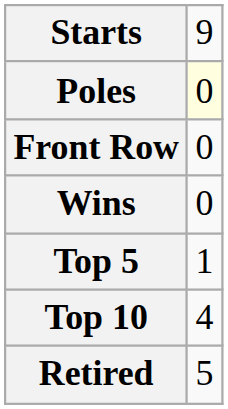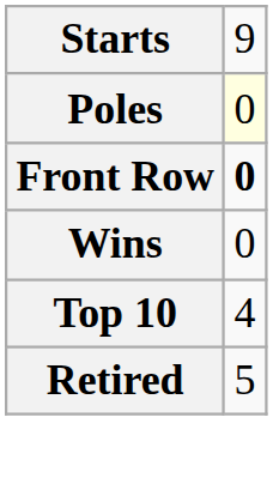 <table class="wikitable" style="text-align:center">
 <tr>
 <th>Starts</th>
 <td>9</td>
 </tr>
 <tr>
 <th>Poles</th>
 <td style="background: lightyellow;">0</td>
 </tr>
 <tr>
 <th>Front Row</th>
-<td>0</td>
+<td><strong>0</strong></td>
 </tr>
 <tr>
 <th>Wins</th>
 <td>0</td>
-</tr>
-<tr>
-<th>Top 5</th>
-<td>1</td>
 </tr>
 <tr>
 <th>Top 10</th>
 <td>4</td>
 </tr>
 <tr>
 <th>Retired</th>
 <td>5</td>
 </tr>
 </table>
